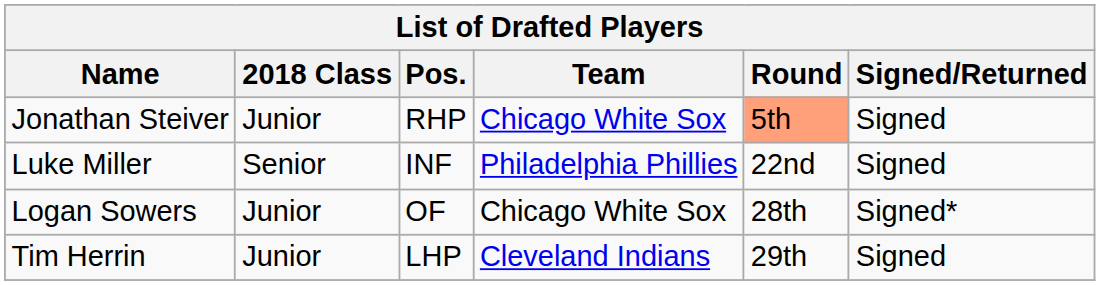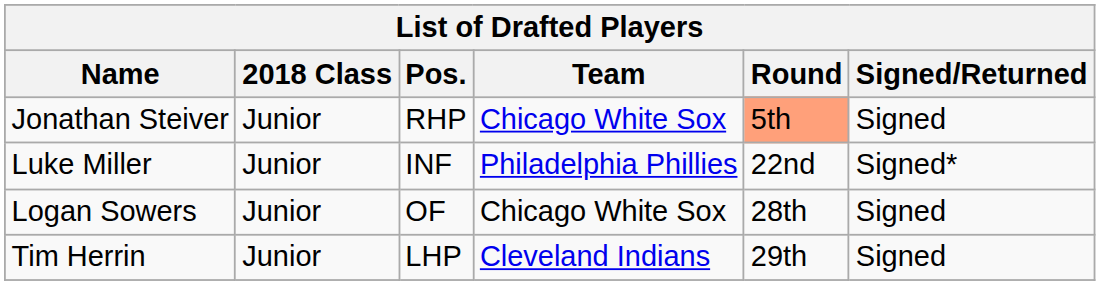 <table class="wikitable collapsible">
 <tr>
 <th colspan="7">List of Drafted Players</th>
 </tr>
 <tr>
 <th>Name</th>
 <th>2018 Class</th>
 <th>Pos.</th>
 <th>Team</th>
 <th>Round</th>
 <th>Signed/Returned</th>
 </tr>
 <tr>
 <td>Jonathan Steiver</td>
 <td>Junior</td>
 <td>RHP</td>
 <td><a href='#'>Chicago White Sox</a></td>
 <td style="background: lightsalmon;">5th</td>
 <td>Signed</td>
 </tr>
 <tr>
 <td>Luke Miller</td>
-<td>Senior</td>
+<td>Junior</td>
 <td>INF</td>
 <td><a href='#'>Philadelphia Phillies</a></td>
 <td>22nd</td>
-<td>Signed</td>
+<td>Signed*</td>
 </tr>
 <tr>
 <td>Logan Sowers</td>
 <td>Junior</td>
 <td>OF</td>
 <td>Chicago White Sox</td>
 <td>28th</td>
-<td>Signed*</td>
+<td>Signed</td>
 </tr>
 <tr>
 <td>Tim Herrin</td>
 <td>Junior</td>
 <td>LHP</td>
 <td><a href='#'>Cleveland Indians</a></td>
 <td>29th</td>
 <td>Signed</td>
 </tr>
 </table>
